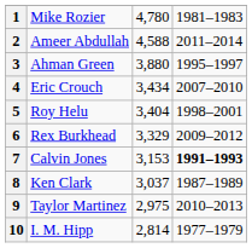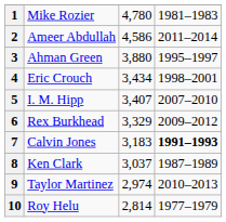 <table class=wikitable>
 <tr>
 </tr>
 <tr>
 <th>1</th>
 <td><a href='#'>Mike Rozier</a></td>
 <td>4,780</td>
 <td>1981–1983</td>
 </tr>
 <tr>
 <th>2</th>
 <td><a href='#'>Ameer Abdullah</a></td>
-<td>4,588</td>
+<td>4,586</td>
 <td>2011–2014</td>
 </tr>
 <tr>
 <th>3</th>
 <td><a href='#'>Ahman Green</a></td>
 <td>3,880</td>
 <td>1995–1997</td>
 </tr>
 <tr>
 <th>4</th>
 <td><a href='#'>Eric Crouch</a></td>
 <td>3,434</td>
-<td>2007–2010</td>
+<td>1998–2001</td>
 </tr>
 <tr>
 <th>5</th>
-<td><a href='#'>Roy Helu</a></td>
-<td>3,404</td>
-<td>1998–2001</td>
+<td><a href='#'>I. M. Hipp</a></td>
+<td>3,407</td>
+<td>2007–2010</td>
 </tr>
 <tr>
 <th>6</th>
 <td><a href='#'>Rex Burkhead</a></td>
 <td>3,329</td>
 <td>2009–2012</td>
 </tr>
 <tr>
 <th>7</th>
 <td><a href='#'>Calvin Jones</a></td>
-<td>3,153</td>
+<td>3,183</td>
 <td><strong>1991–1993</strong></td>
 </tr>
 <tr>
 <th>8</th>
 <td><a href='#'>Ken Clark</a></td>
 <td>3,037</td>
 <td>1987–1989</td>
 </tr>
 <tr>
 <th>9</th>
 <td><a href='#'>Taylor Martinez</a></td>
-<td>2,975</td>
+<td>2,974</td>
 <td>2010–2013</td>
 </tr>
 <tr>
 <th>10</th>
-<td><a href='#'>I. M. Hipp</a></td>
+<td><a href='#'>Roy Helu</a></td>
 <td>2,814</td>
 <td>1977–1979</td>
 </tr>
 </table>
